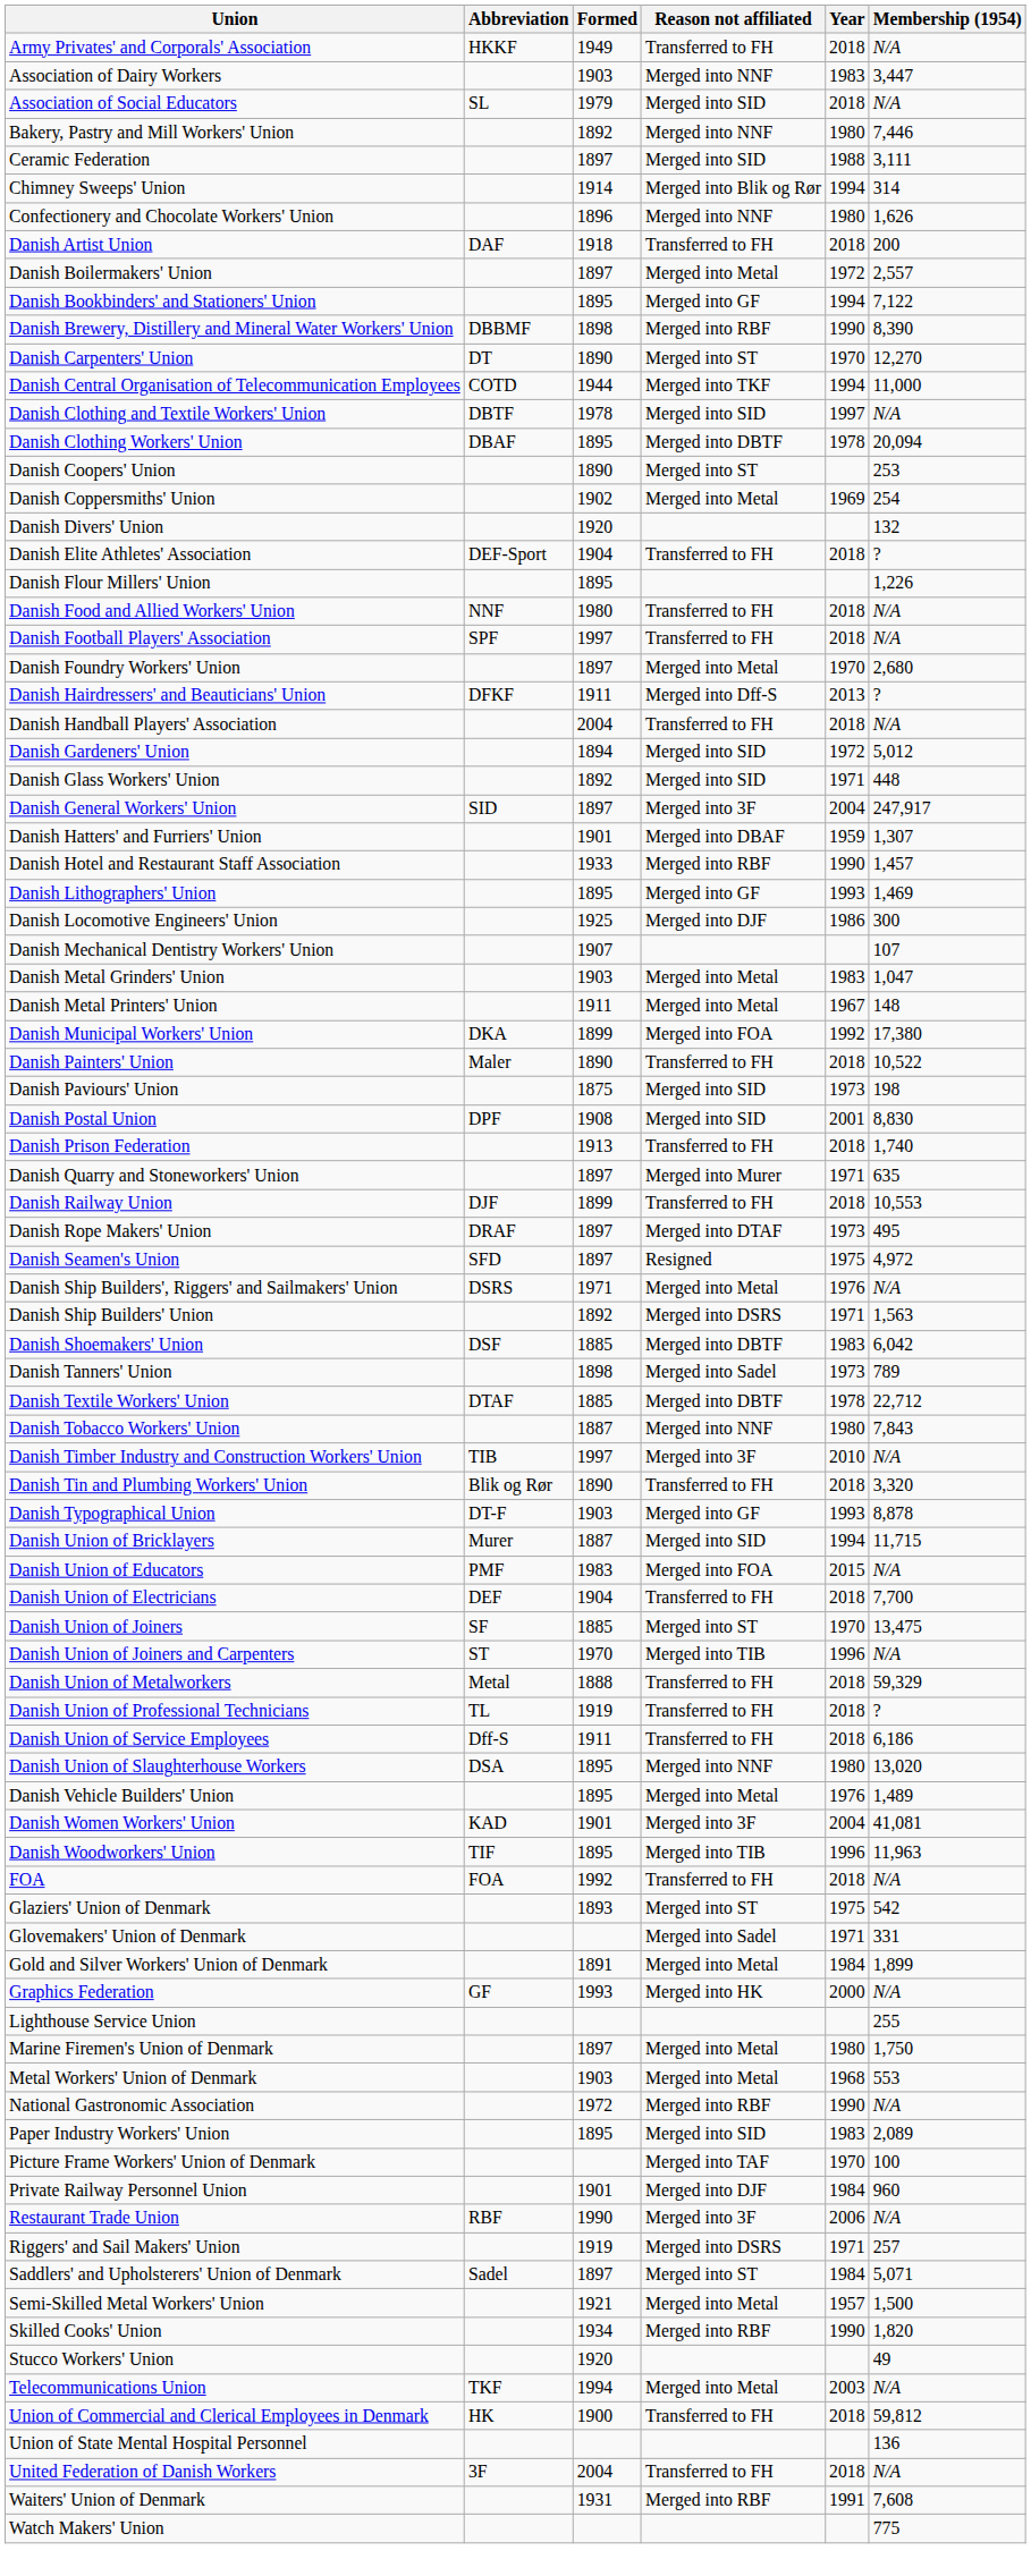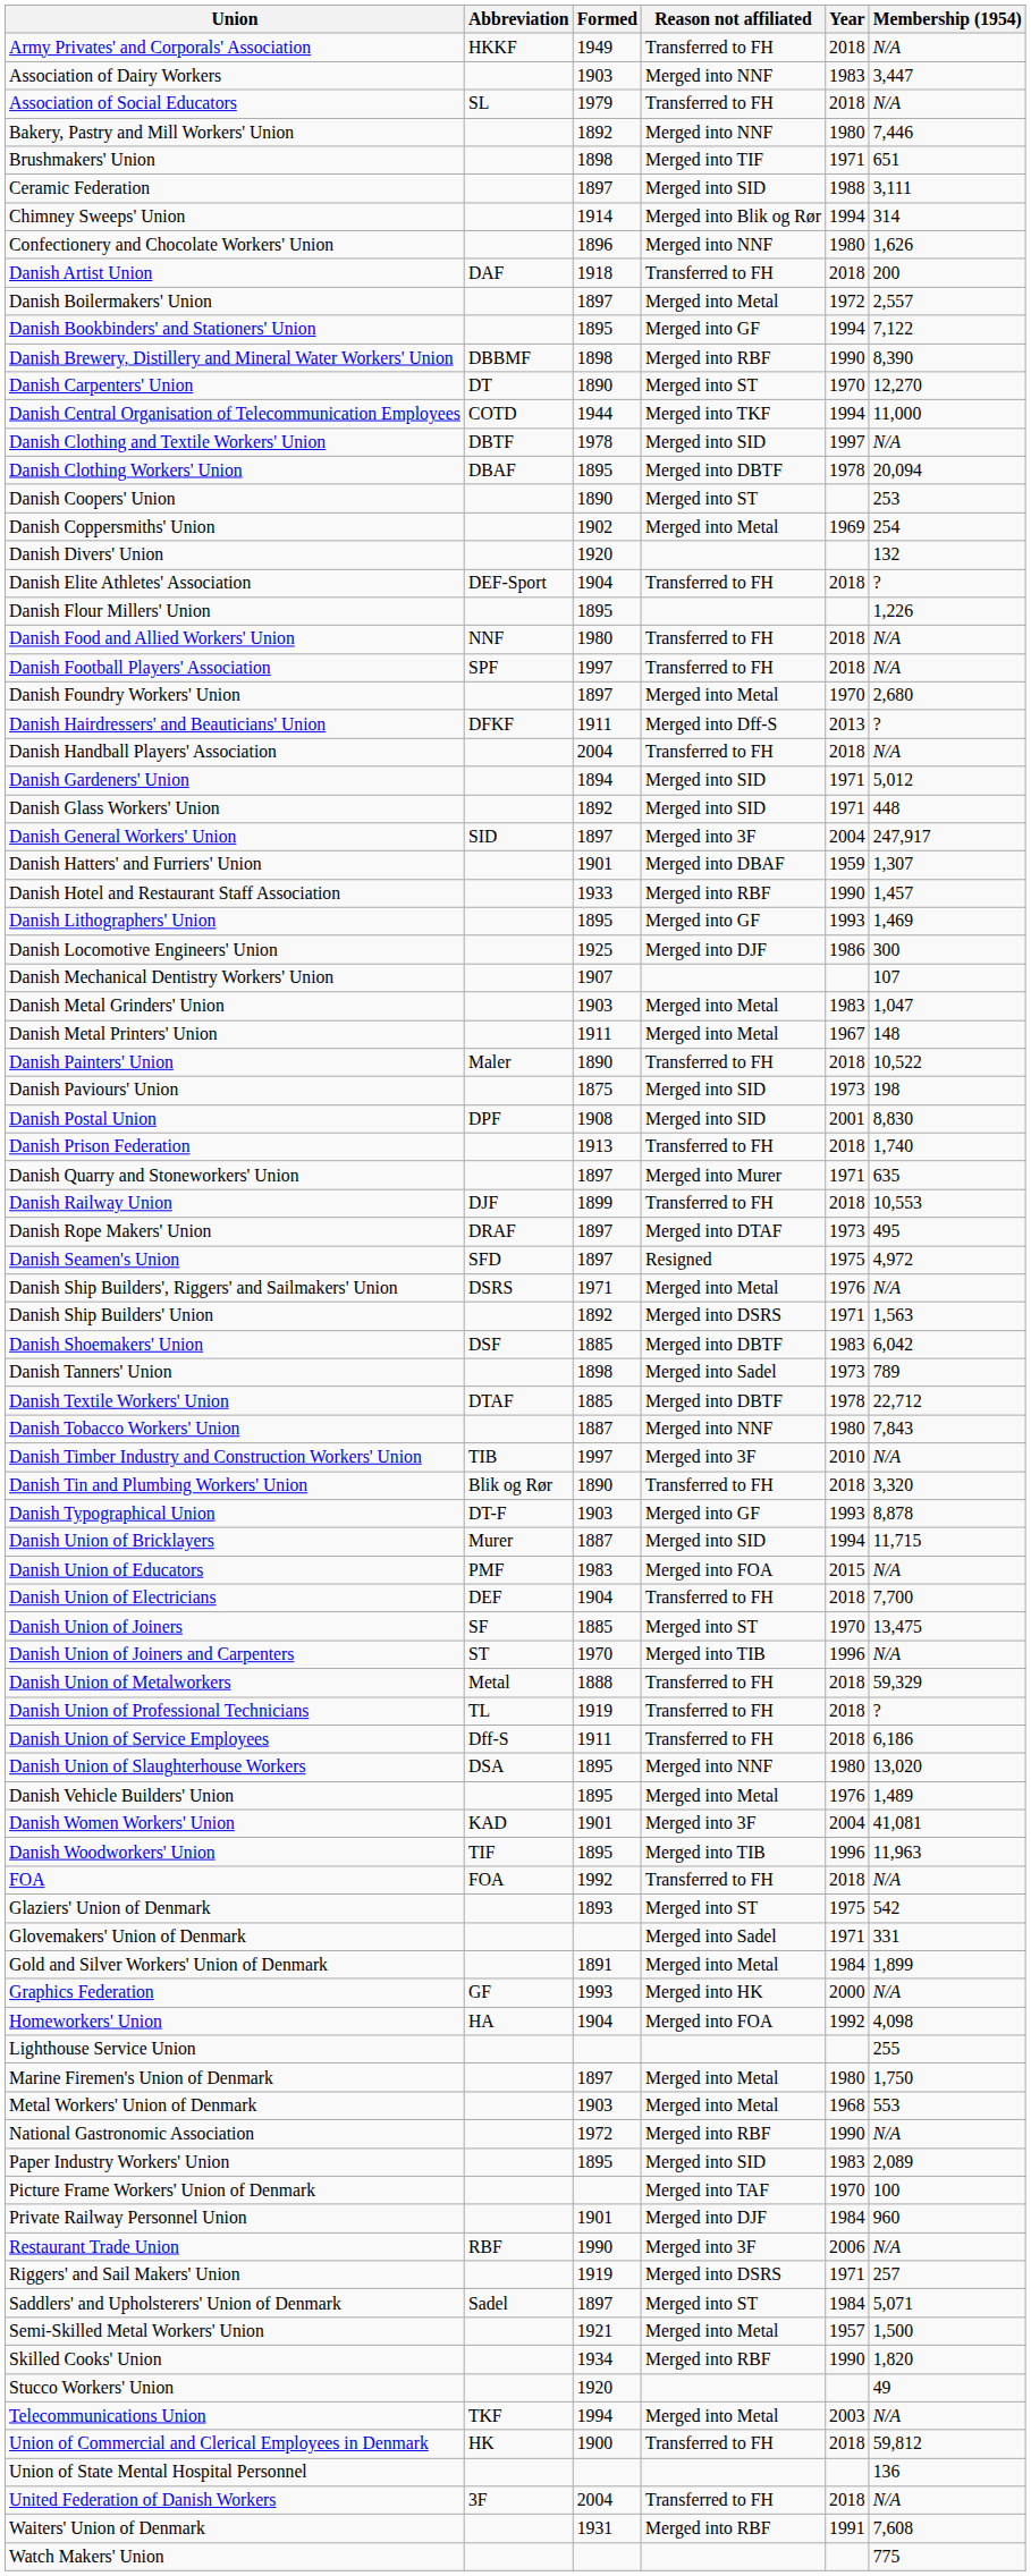 <table class="wikitable sortable">
 <tr>
 <th>Union</th>
 <th>Abbreviation</th>
 <th>Formed</th>
 <th>Reason not affiliated</th>
 <th>Year</th>
 <th>Membership (1954)</th>
 </tr>
 <tr>
 <td><a href='#'>Army Privates' and Corporals' Association</a></td>
 <td>HKKF</td>
 <td>1949</td>
 <td>Transferred to FH</td>
 <td>2018</td>
 <td><em>N/A</em></td>
 </tr>
 <tr>
 <td>Association of Dairy Workers</td>
 <td></td>
 <td>1903</td>
 <td>Merged into NNF</td>
 <td>1983</td>
 <td>3,447</td>
 </tr>
 <tr>
 <td><a href='#'>Association of Social Educators</a></td>
 <td>SL</td>
 <td>1979</td>
-<td>Merged into SID</td>
+<td>Transferred to FH</td>
 <td>2018</td>
 <td><em>N/A</em></td>
 </tr>
 <tr>
 <td>Bakery, Pastry and Mill Workers' Union</td>
 <td></td>
 <td>1892</td>
 <td>Merged into NNF</td>
 <td>1980</td>
 <td>7,446</td>
+</tr>
+<tr>
+<td>Brushmakers' Union</td>
+<td></td>
+<td>1898</td>
+<td>Merged into TIF</td>
+<td>1971</td>
+<td>651</td>
 </tr>
 <tr>
 <td>Ceramic Federation</td>
 <td></td>
 <td>1897</td>
 <td>Merged into SID</td>
 <td>1988</td>
 <td>3,111</td>
 </tr>
 <tr>
 <td>Chimney Sweeps' Union</td>
 <td></td>
 <td>1914</td>
 <td>Merged into Blik og Rør</td>
 <td>1994</td>
 <td>314</td>
 </tr>
 <tr>
 <td>Confectionery and Chocolate Workers' Union</td>
 <td></td>
 <td>1896</td>
 <td>Merged into NNF</td>
 <td>1980</td>
 <td>1,626</td>
 </tr>
 <tr>
 <td><a href='#'>Danish Artist Union</a></td>
 <td>DAF</td>
 <td>1918</td>
 <td>Transferred to FH</td>
 <td>2018</td>
 <td>200</td>
 </tr>
 <tr>
 <td>Danish Boilermakers' Union</td>
 <td></td>
 <td>1897</td>
 <td>Merged into Metal</td>
 <td>1972</td>
 <td>2,557</td>
 </tr>
 <tr>
 <td><a href='#'>Danish Bookbinders' and Stationers' Union</a></td>
 <td></td>
 <td>1895</td>
 <td>Merged into GF</td>
 <td>1994</td>
 <td>7,122</td>
 </tr>
 <tr>
 <td><a href='#'>Danish Brewery, Distillery and Mineral Water Workers' Union</a></td>
 <td>DBBMF</td>
 <td>1898</td>
 <td>Merged into RBF</td>
 <td>1990</td>
 <td>8,390</td>
 </tr>
 <tr>
 <td><a href='#'>Danish Carpenters' Union</a></td>
 <td>DT</td>
 <td>1890</td>
 <td>Merged into ST</td>
 <td>1970</td>
 <td>12,270</td>
 </tr>
 <tr>
 <td><a href='#'>Danish Central Organisation of Telecommunication Employees</a></td>
 <td>COTD</td>
 <td>1944</td>
 <td>Merged into TKF</td>
 <td>1994</td>
 <td>11,000</td>
 </tr>
 <tr>
 <td><a href='#'>Danish Clothing and Textile Workers' Union</a></td>
 <td>DBTF</td>
 <td>1978</td>
 <td>Merged into SID</td>
 <td>1997</td>
 <td><em>N/A</em></td>
 </tr>
 <tr>
 <td><a href='#'>Danish Clothing Workers' Union</a></td>
 <td>DBAF</td>
 <td>1895</td>
 <td>Merged into DBTF</td>
 <td>1978</td>
 <td>20,094</td>
 </tr>
 <tr>
 <td>Danish Coopers' Union</td>
 <td></td>
 <td>1890</td>
 <td>Merged into ST</td>
 <td></td>
 <td>253</td>
 </tr>
 <tr>
 <td>Danish Coppersmiths' Union</td>
 <td></td>
 <td>1902</td>
 <td>Merged into Metal</td>
 <td>1969</td>
 <td>254</td>
 </tr>
 <tr>
 <td>Danish Divers' Union</td>
 <td></td>
 <td>1920</td>
 <td></td>
 <td></td>
 <td>132</td>
 </tr>
 <tr>
 <td>Danish Elite Athletes' Association</td>
 <td>DEF-Sport</td>
 <td>1904</td>
 <td>Transferred to FH</td>
 <td>2018</td>
 <td>?</td>
 </tr>
 <tr>
 <td>Danish Flour Millers' Union</td>
 <td></td>
 <td>1895</td>
 <td></td>
 <td></td>
 <td>1,226</td>
 </tr>
 <tr>
 <td><a href='#'>Danish Food and Allied Workers' Union</a></td>
 <td>NNF</td>
 <td>1980</td>
 <td>Transferred to FH</td>
 <td>2018</td>
 <td><em>N/A</em></td>
 </tr>
 <tr>
 <td><a href='#'>Danish Football Players' Association </a></td>
 <td>SPF</td>
 <td>1997</td>
 <td>Transferred to FH</td>
 <td>2018</td>
 <td><em>N/A</em></td>
 </tr>
 <tr>
 <td>Danish Foundry Workers' Union</td>
 <td></td>
 <td>1897</td>
 <td>Merged into Metal</td>
 <td>1970</td>
 <td>2,680</td>
 </tr>
 <tr>
 <td><a href='#'>Danish Hairdressers' and Beauticians' Union</a></td>
 <td>DFKF</td>
 <td>1911</td>
 <td>Merged into Dff-S</td>
 <td>2013</td>
 <td>?</td>
 </tr>
 <tr>
 <td>Danish Handball Players' Association</td>
 <td></td>
 <td>2004</td>
 <td>Transferred to FH</td>
 <td>2018</td>
 <td><em>N/A</em></td>
 </tr>
 <tr>
 <td><a href='#'>Danish Gardeners' Union</a></td>
 <td></td>
 <td>1894</td>
 <td>Merged into SID</td>
-<td>1972</td>
+<td>1971</td>
 <td>5,012</td>
 </tr>
 <tr>
 <td>Danish Glass Workers' Union</td>
 <td></td>
 <td>1892</td>
 <td>Merged into SID</td>
 <td>1971</td>
 <td>448</td>
 </tr>
 <tr>
 <td><a href='#'>Danish General Workers' Union</a></td>
 <td>SID</td>
 <td>1897</td>
 <td>Merged into 3F</td>
 <td>2004</td>
 <td>247,917</td>
 </tr>
 <tr>
 <td>Danish Hatters' and Furriers' Union</td>
 <td></td>
 <td>1901</td>
 <td>Merged into DBAF</td>
 <td>1959</td>
 <td>1,307</td>
 </tr>
 <tr>
 <td>Danish Hotel and Restaurant Staff Association</td>
 <td></td>
 <td>1933</td>
 <td>Merged into RBF</td>
 <td>1990</td>
 <td>1,457</td>
 </tr>
 <tr>
 <td><a href='#'>Danish Lithographers' Union</a></td>
 <td></td>
 <td>1895</td>
 <td>Merged into GF</td>
 <td>1993</td>
 <td>1,469</td>
 </tr>
 <tr>
 <td>Danish Locomotive Engineers' Union</td>
 <td></td>
 <td>1925</td>
 <td>Merged into DJF</td>
 <td>1986</td>
 <td>300</td>
 </tr>
 <tr>
 <td>Danish Mechanical Dentistry Workers' Union</td>
 <td></td>
 <td>1907</td>
 <td></td>
 <td></td>
 <td>107</td>
 </tr>
 <tr>
 <td>Danish Metal Grinders' Union</td>
 <td></td>
 <td>1903</td>
 <td>Merged into Metal</td>
 <td>1983</td>
 <td>1,047</td>
 </tr>
 <tr>
 <td>Danish Metal Printers' Union</td>
 <td></td>
 <td>1911</td>
 <td>Merged into Metal</td>
 <td>1967</td>
 <td>148</td>
-</tr>
-<tr>
-<td><a href='#'>Danish Municipal Workers' Union</a></td>
-<td>DKA</td>
-<td>1899</td>
-<td>Merged into FOA</td>
-<td>1992</td>
-<td>17,380</td>
 </tr>
 <tr>
 <td><a href='#'>Danish Painters' Union</a></td>
 <td>Maler</td>
 <td>1890</td>
 <td>Transferred to FH</td>
 <td>2018</td>
 <td>10,522</td>
 </tr>
 <tr>
 <td>Danish Paviours' Union</td>
 <td></td>
 <td>1875</td>
 <td>Merged into SID</td>
 <td>1973</td>
 <td>198</td>
 </tr>
 <tr>
 <td><a href='#'>Danish Postal Union</a></td>
 <td>DPF</td>
 <td>1908</td>
 <td>Merged into SID</td>
 <td>2001</td>
 <td>8,830</td>
 </tr>
 <tr>
 <td><a href='#'>Danish Prison Federation</a></td>
 <td></td>
 <td>1913</td>
 <td>Transferred to FH</td>
 <td>2018</td>
 <td>1,740</td>
 </tr>
 <tr>
 <td>Danish Quarry and Stoneworkers' Union</td>
 <td></td>
 <td>1897</td>
 <td>Merged into Murer</td>
 <td>1971</td>
 <td>635</td>
 </tr>
 <tr>
 <td><a href='#'>Danish Railway Union</a></td>
 <td>DJF</td>
 <td>1899</td>
 <td>Transferred to FH</td>
 <td>2018</td>
 <td>10,553</td>
 </tr>
 <tr>
 <td>Danish Rope Makers' Union</td>
 <td>DRAF</td>
 <td>1897</td>
 <td>Merged into DTAF</td>
 <td>1973</td>
 <td>495</td>
 </tr>
 <tr>
 <td><a href='#'>Danish Seamen's Union</a></td>
 <td>SFD</td>
 <td>1897</td>
 <td>Resigned</td>
 <td>1975</td>
 <td>4,972</td>
 </tr>
 <tr>
 <td>Danish Ship Builders', Riggers' and Sailmakers' Union</td>
 <td>DSRS</td>
 <td>1971</td>
 <td>Merged into Metal</td>
 <td>1976</td>
 <td><em>N/A</em></td>
 </tr>
 <tr>
 <td>Danish Ship Builders' Union</td>
 <td></td>
 <td>1892</td>
 <td>Merged into DSRS</td>
 <td>1971</td>
 <td>1,563</td>
 </tr>
 <tr>
 <td><a href='#'>Danish Shoemakers' Union</a></td>
 <td>DSF</td>
 <td>1885</td>
 <td>Merged into DBTF</td>
 <td>1983</td>
 <td>6,042</td>
 </tr>
 <tr>
 <td>Danish Tanners' Union</td>
 <td></td>
 <td>1898</td>
 <td>Merged into Sadel</td>
 <td>1973</td>
 <td>789</td>
 </tr>
 <tr>
 <td><a href='#'>Danish Textile Workers' Union</a></td>
 <td>DTAF</td>
 <td>1885</td>
 <td>Merged into DBTF</td>
 <td>1978</td>
 <td>22,712</td>
 </tr>
 <tr>
 <td><a href='#'>Danish Tobacco Workers' Union</a></td>
 <td></td>
 <td>1887</td>
 <td>Merged into NNF</td>
 <td>1980</td>
 <td>7,843</td>
 </tr>
 <tr>
 <td><a href='#'>Danish Timber Industry and Construction Workers' Union</a></td>
 <td>TIB</td>
 <td>1997</td>
 <td>Merged into 3F</td>
 <td>2010</td>
 <td><em>N/A</em></td>
 </tr>
 <tr>
 <td><a href='#'>Danish Tin and Plumbing Workers' Union</a></td>
 <td>Blik og Rør</td>
 <td>1890</td>
 <td>Transferred to FH</td>
 <td>2018</td>
 <td>3,320</td>
 </tr>
 <tr>
 <td><a href='#'>Danish Typographical Union</a></td>
 <td>DT-F</td>
 <td>1903</td>
 <td>Merged into GF</td>
 <td>1993</td>
 <td>8,878</td>
 </tr>
 <tr>
 <td><a href='#'>Danish Union of Bricklayers</a></td>
 <td>Murer</td>
 <td>1887</td>
 <td>Merged into SID</td>
 <td>1994</td>
 <td>11,715</td>
 </tr>
 <tr>
 <td><a href='#'>Danish Union of Educators</a></td>
 <td>PMF</td>
 <td>1983</td>
 <td>Merged into FOA</td>
 <td>2015</td>
 <td><em>N/A</em></td>
 </tr>
 <tr>
 <td><a href='#'>Danish Union of Electricians</a></td>
 <td>DEF</td>
 <td>1904</td>
 <td>Transferred to FH</td>
 <td>2018</td>
 <td>7,700</td>
 </tr>
 <tr>
 <td><a href='#'>Danish Union of Joiners</a></td>
 <td>SF</td>
 <td>1885</td>
 <td>Merged into ST</td>
 <td>1970</td>
 <td>13,475</td>
 </tr>
 <tr>
 <td><a href='#'>Danish Union of Joiners and Carpenters</a></td>
 <td>ST</td>
 <td>1970</td>
 <td>Merged into TIB</td>
 <td>1996</td>
 <td><em>N/A</em></td>
 </tr>
 <tr>
 <td><a href='#'>Danish Union of Metalworkers</a></td>
 <td>Metal</td>
 <td>1888</td>
 <td>Transferred to FH</td>
 <td>2018</td>
 <td>59,329</td>
 </tr>
 <tr>
 <td><a href='#'>Danish Union of Professional Technicians</a></td>
 <td>TL</td>
 <td>1919</td>
 <td>Transferred to FH</td>
 <td>2018</td>
 <td>?</td>
 </tr>
 <tr>
 <td><a href='#'>Danish Union of Service Employees</a></td>
 <td>Dff-S</td>
 <td>1911</td>
 <td>Transferred to FH</td>
 <td>2018</td>
 <td>6,186</td>
 </tr>
 <tr>
 <td><a href='#'>Danish Union of Slaughterhouse Workers</a></td>
 <td>DSA</td>
 <td>1895</td>
 <td>Merged into NNF</td>
 <td>1980</td>
 <td>13,020</td>
 </tr>
 <tr>
 <td>Danish Vehicle Builders' Union</td>
 <td></td>
 <td>1895</td>
 <td>Merged into Metal</td>
 <td>1976</td>
 <td>1,489</td>
 </tr>
 <tr>
 <td><a href='#'>Danish Women Workers' Union</a></td>
 <td>KAD</td>
 <td>1901</td>
 <td>Merged into 3F</td>
 <td>2004</td>
 <td>41,081</td>
 </tr>
 <tr>
 <td><a href='#'>Danish Woodworkers' Union</a></td>
 <td>TIF</td>
 <td>1895</td>
 <td>Merged into TIB</td>
 <td>1996</td>
 <td>11,963</td>
 </tr>
 <tr>
 <td><a href='#'>FOA</a></td>
 <td>FOA</td>
 <td>1992</td>
 <td>Transferred to FH</td>
 <td>2018</td>
 <td><em>N/A</em></td>
 </tr>
 <tr>
 <td>Glaziers' Union of Denmark</td>
 <td></td>
 <td>1893</td>
 <td>Merged into ST</td>
 <td>1975</td>
 <td>542</td>
 </tr>
 <tr>
 <td>Glovemakers' Union of Denmark</td>
 <td></td>
 <td></td>
 <td>Merged into Sadel</td>
 <td>1971</td>
 <td>331</td>
 </tr>
 <tr>
 <td>Gold and Silver Workers' Union of Denmark</td>
 <td></td>
 <td>1891</td>
 <td>Merged into Metal</td>
 <td>1984</td>
 <td>1,899</td>
 </tr>
 <tr>
 <td><a href='#'>Graphics Federation</a></td>
 <td>GF</td>
 <td>1993</td>
 <td>Merged into HK</td>
 <td>2000</td>
 <td><em>N/A</em></td>
 </tr>
 <tr>
+<td><a href='#'>Homeworkers' Union</a></td>
+<td>HA</td>
+<td>1904</td>
+<td>Merged into FOA</td>
+<td>1992</td>
+<td>4,098</td>
+</tr>
+<tr>
 <td>Lighthouse Service Union</td>
 <td></td>
 <td></td>
 <td></td>
 <td></td>
 <td>255</td>
 </tr>
 <tr>
 <td>Marine Firemen's Union of Denmark</td>
 <td></td>
 <td>1897</td>
 <td>Merged into Metal</td>
 <td>1980</td>
 <td>1,750</td>
 </tr>
 <tr>
 <td>Metal Workers' Union of Denmark</td>
 <td></td>
 <td>1903</td>
 <td>Merged into Metal</td>
 <td>1968</td>
 <td>553</td>
 </tr>
 <tr>
 <td>National Gastronomic Association</td>
 <td></td>
 <td>1972</td>
 <td>Merged into RBF</td>
 <td>1990</td>
 <td><em>N/A</em></td>
 </tr>
 <tr>
 <td>Paper Industry Workers' Union</td>
 <td></td>
 <td>1895</td>
 <td>Merged into SID</td>
 <td>1983</td>
 <td>2,089</td>
 </tr>
 <tr>
 <td>Picture Frame Workers' Union of Denmark</td>
 <td></td>
 <td></td>
 <td>Merged into TAF</td>
 <td>1970</td>
 <td>100</td>
 </tr>
 <tr>
 <td>Private Railway Personnel Union</td>
 <td></td>
 <td>1901</td>
 <td>Merged into DJF</td>
 <td>1984</td>
 <td>960</td>
 </tr>
 <tr>
 <td><a href='#'>Restaurant Trade Union</a></td>
 <td>RBF</td>
 <td>1990</td>
 <td>Merged into 3F</td>
 <td>2006</td>
 <td><em>N/A</em></td>
 </tr>
 <tr>
 <td>Riggers' and Sail Makers' Union</td>
 <td></td>
 <td>1919</td>
 <td>Merged into DSRS</td>
 <td>1971</td>
 <td>257</td>
 </tr>
 <tr>
 <td>Saddlers' and Upholsterers' Union of Denmark</td>
 <td>Sadel</td>
 <td>1897</td>
 <td>Merged into ST</td>
 <td>1984</td>
 <td>5,071</td>
 </tr>
 <tr>
 <td>Semi-Skilled Metal Workers' Union</td>
 <td></td>
 <td>1921</td>
 <td>Merged into Metal</td>
 <td>1957</td>
 <td>1,500</td>
 </tr>
 <tr>
 <td>Skilled Cooks' Union</td>
 <td></td>
 <td>1934</td>
 <td>Merged into RBF</td>
 <td>1990</td>
 <td>1,820</td>
 </tr>
 <tr>
 <td>Stucco Workers' Union</td>
 <td></td>
 <td>1920</td>
 <td></td>
 <td></td>
 <td>49</td>
 </tr>
 <tr>
 <td><a href='#'>Telecommunications Union</a></td>
 <td>TKF</td>
 <td>1994</td>
 <td>Merged into Metal</td>
 <td>2003</td>
 <td><em>N/A</em></td>
 </tr>
 <tr>
 <td><a href='#'>Union of Commercial and Clerical Employees in Denmark</a></td>
 <td>HK</td>
 <td>1900</td>
 <td>Transferred to FH</td>
 <td>2018</td>
 <td>59,812</td>
 </tr>
 <tr>
 <td>Union of State Mental Hospital Personnel</td>
 <td></td>
 <td></td>
 <td></td>
 <td></td>
 <td>136</td>
 </tr>
 <tr>
 <td><a href='#'>United Federation of Danish Workers</a></td>
 <td>3F</td>
 <td>2004</td>
 <td>Transferred to FH</td>
 <td>2018</td>
 <td><em>N/A</em></td>
 </tr>
 <tr>
 <td>Waiters' Union of Denmark</td>
 <td></td>
 <td>1931</td>
 <td>Merged into RBF</td>
 <td>1991</td>
 <td>7,608</td>
 </tr>
 <tr>
 <td>Watch Makers' Union</td>
 <td></td>
 <td></td>
 <td></td>
 <td></td>
 <td>775</td>
 </tr>
 </table>
